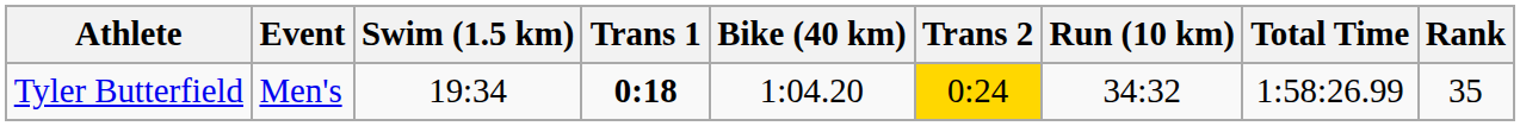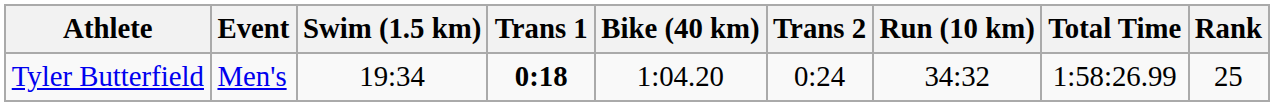 <table class="wikitable" style="font-size:90%">
 <tr>
 <th>Athlete</th>
 <th>Event</th>
 <th>Swim (1.5 km)</th>
 <th>Trans 1</th>
 <th>Bike (40 km)</th>
 <th>Trans 2</th>
 <th>Run (10 km)</th>
 <th>Total Time</th>
 <th>Rank</th>
 </tr>
 <tr align=center>
 <td align=left><a href='#'>Tyler Butterfield</a></td>
 <td align=left><a href='#'>Men's</a></td>
 <td>19:34</td>
 <td><strong>0:18</strong></td>
 <td>1:04.20</td>
-<td style="background: gold;">0:24</td>
+<td>0:24</td>
 <td>34:32</td>
 <td>1:58:26.99</td>
-<td>35</td>
+<td>25</td>
 </tr>
 </table>
